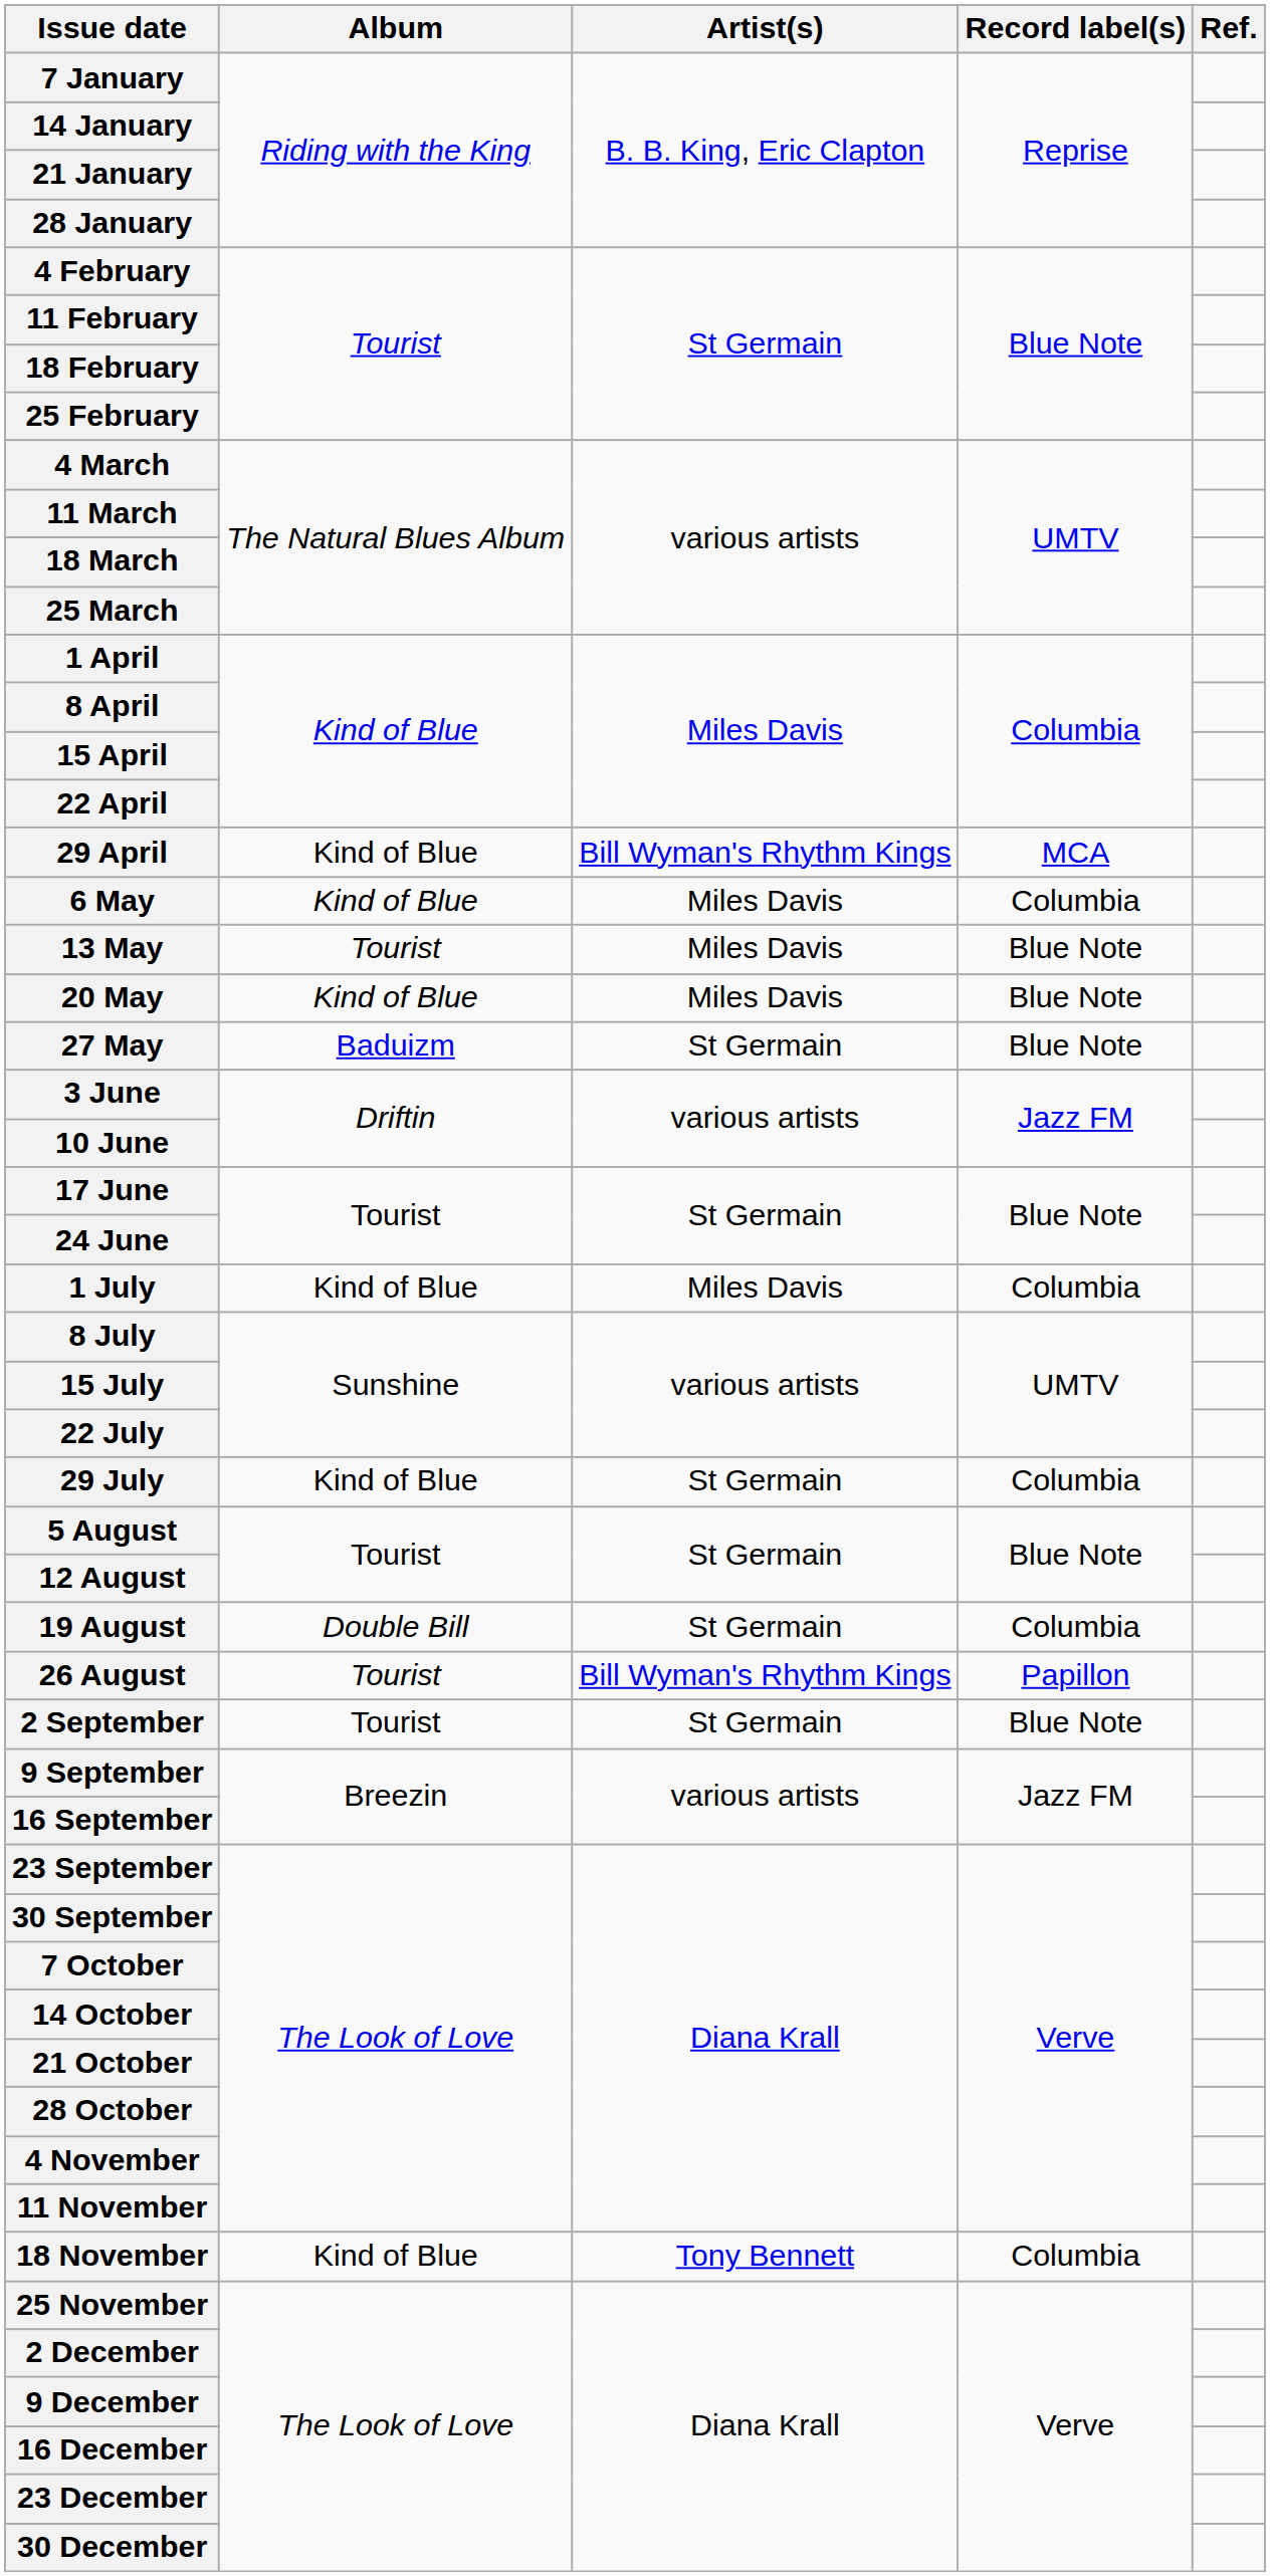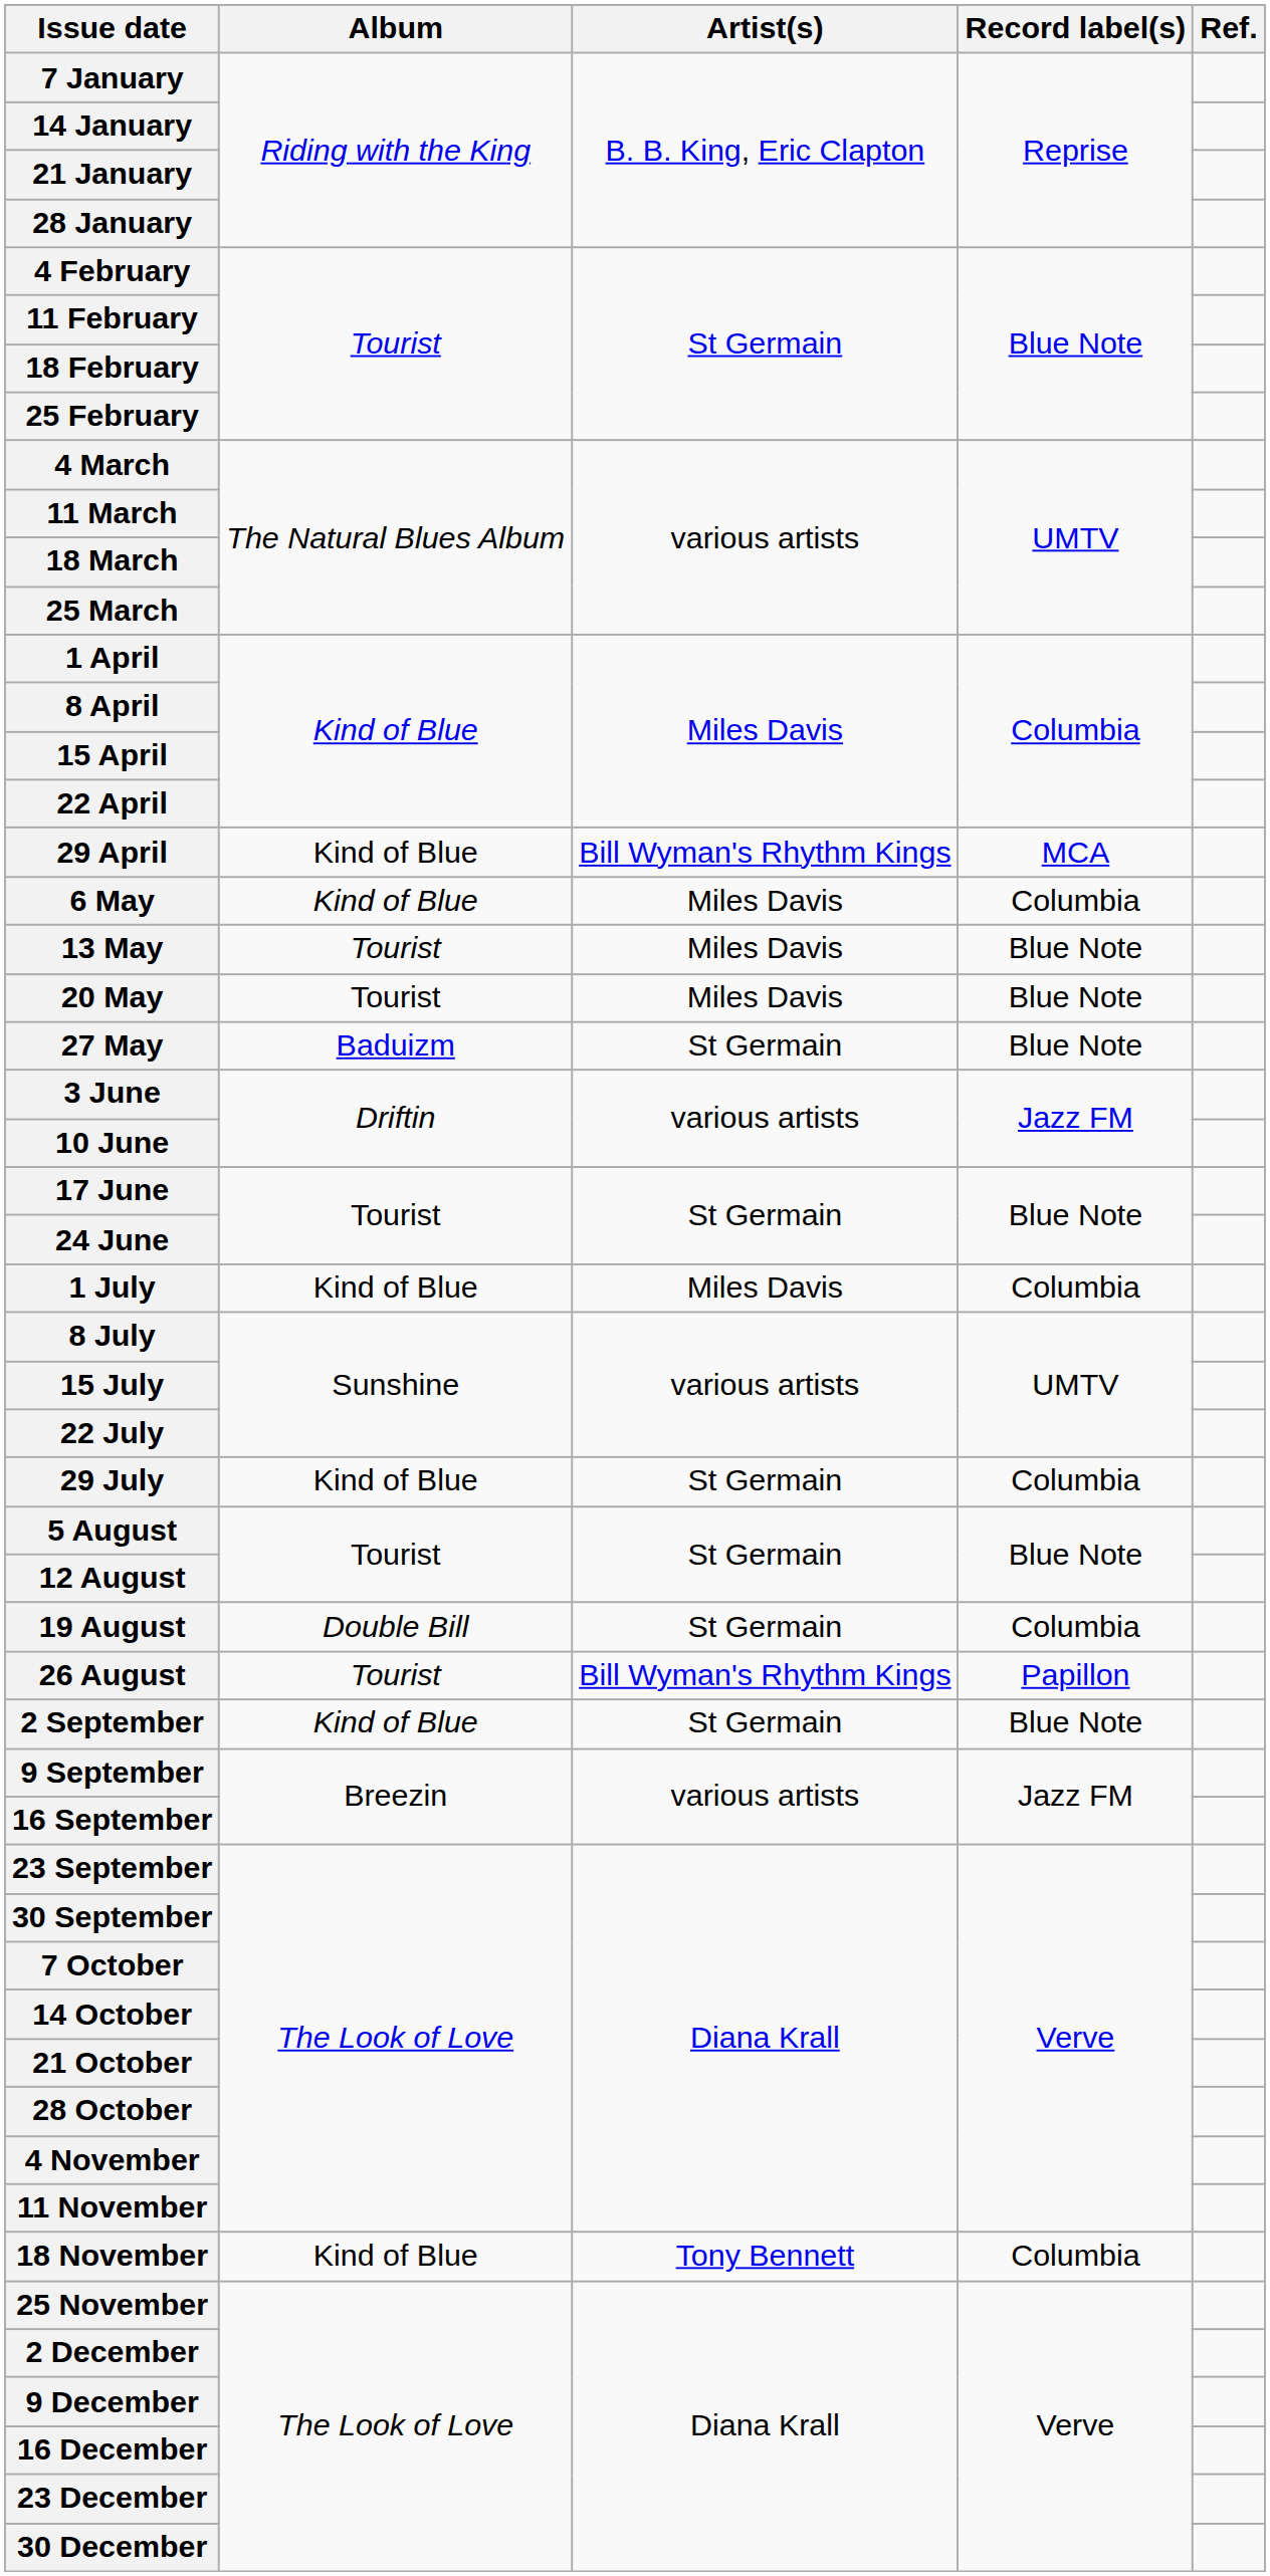 <table class="wikitable plainrowheaders" style="text-align:center">
 <tr>
 <th scope="col">Issue date</th>
 <th scope="col">Album</th>
 <th scope="col">Artist(s)</th>
 <th scope="col">Record label(s)</th>
 <th scope="col">Ref.</th>
 </tr>
 <tr>
 <th scope="row">7 January</th>
 <td rowspan="4"><em><a href='#'>Riding with the King</a></em></td>
 <td rowspan="4"><a href='#'>B. B. King</a>, <a href='#'>Eric Clapton</a></td>
 <td rowspan="4"><a href='#'>Reprise</a></td>
 <td></td>
 </tr>
 <tr>
 <th scope="row">14 January</th>
 <td></td>
 </tr>
 <tr>
 <th scope="row">21 January</th>
 <td></td>
 </tr>
 <tr>
 <th scope="row">28 January</th>
 <td></td>
 </tr>
 <tr>
 <th scope="row">4 February</th>
 <td rowspan="4"><em><a href='#'>Tourist</a></em></td>
 <td rowspan="4"><a href='#'>St Germain</a></td>
 <td rowspan="4"><a href='#'>Blue Note</a></td>
 <td></td>
 </tr>
 <tr>
 <th scope="row">11 February</th>
 <td></td>
 </tr>
 <tr>
 <th scope="row">18 February</th>
 <td></td>
 </tr>
 <tr>
 <th scope="row">25 February</th>
 <td></td>
 </tr>
 <tr>
 <th scope="row">4 March</th>
 <td rowspan="4"><em>The Natural Blues Album</em></td>
 <td rowspan="4">various artists</td>
 <td rowspan="4"><a href='#'>UMTV</a></td>
 <td></td>
 </tr>
 <tr>
 <th scope="row">11 March</th>
 <td></td>
 </tr>
 <tr>
 <th scope="row">18 March</th>
 <td></td>
 </tr>
 <tr>
 <th scope="row">25 March</th>
 <td></td>
 </tr>
 <tr>
 <th scope="row">1 April</th>
 <td rowspan="4"><em><a href='#'>Kind of Blue</a></em></td>
 <td rowspan="4"><a href='#'>Miles Davis</a></td>
 <td rowspan="4"><a href='#'>Columbia</a></td>
 <td></td>
 </tr>
 <tr>
 <th scope="row">8 April</th>
 <td></td>
 </tr>
 <tr>
 <th scope="row">15 April</th>
 <td></td>
 </tr>
 <tr>
 <th scope="row">22 April</th>
 <td></td>
 </tr>
 <tr>
 <th scope="row">29 April</th>
 <td></em>Kind of Blue<em></td>
 <td><a href='#'>Bill Wyman's Rhythm Kings</a></td>
 <td><a href='#'>MCA</a></td>
 <td></td>
 </tr>
 <tr>
 <th scope="row">6 May</th>
 <td><em>Kind of Blue</em></td>
 <td>Miles Davis</td>
 <td>Columbia</td>
 <td></td>
 </tr>
 <tr>
 <th scope="row">13 May</th>
 <td><em>Tourist</em></td>
 <td>Miles Davis</td>
 <td>Blue Note</td>
 <td></td>
 </tr>
 <tr>
 <th scope="row">20 May</th>
-<td><em>Kind of Blue</em></td>
+<td></em>Tourist<em></td>
 <td>Miles Davis</td>
 <td>Blue Note</td>
 <td></td>
 </tr>
 <tr>
 <th scope="row">27 May</th>
 <td></em><a href='#'>Baduizm</a><em></td>
 <td>St Germain</td>
 <td>Blue Note</td>
 <td></td>
 </tr>
 <tr>
 <th scope="row">3 June</th>
 <td rowspan="2"><em>Driftin<strong></td>
 <td rowspan="2">various artists</td>
 <td rowspan="2"><a href='#'>Jazz FM</a></td>
 <td></td>
 </tr>
 <tr>
 <th scope="row">10 June</th>
 <td></td>
 </tr>
 <tr>
 <th scope="row">17 June</th>
 <td rowspan="2"></em>Tourist<em></td>
 <td rowspan="2">St Germain</td>
 <td rowspan="2">Blue Note</td>
 <td></td>
 </tr>
 <tr>
 <th scope="row">24 June</th>
 <td></td>
 </tr>
 <tr>
 <th scope="row">1 July</th>
 <td></em>Kind of Blue<em></td>
 <td>Miles Davis</td>
 <td>Columbia</td>
 <td></td>
 </tr>
 <tr>
 <th scope="row">8 July</th>
 <td rowspan="3"></em>Sunshine<em></td>
 <td rowspan="3">various artists</td>
 <td rowspan="3">UMTV</td>
 <td></td>
 </tr>
 <tr>
 <th scope="row">15 July</th>
 <td></td>
 </tr>
 <tr>
 <th scope="row">22 July</th>
 <td></td>
 </tr>
 <tr>
 <th scope="row">29 July</th>
 <td></em>Kind of Blue<em></td>
 <td>St Germain</td>
 <td>Columbia</td>
 <td></td>
 </tr>
 <tr>
 <th scope="row">5 August</th>
 <td rowspan="2"></em>Tourist<em></td>
 <td rowspan="2">St Germain</td>
 <td rowspan="2">Blue Note</td>
 <td></td>
 </tr>
 <tr>
 <th scope="row">12 August</th>
 <td></td>
 </tr>
 <tr>
 <th scope="row">19 August</th>
 <td><em>Double Bill</em></td>
 <td>St Germain</td>
 <td>Columbia</td>
 <td></td>
 </tr>
 <tr>
 <th scope="row">26 August</th>
 <td><em>Tourist</em></td>
 <td><a href='#'>Bill Wyman's Rhythm Kings</a></td>
 <td><a href='#'>Papillon</a></td>
 <td></td>
 </tr>
 <tr>
 <th scope="row">2 September</th>
-<td></em>Tourist<em></td>
+<td><em>Kind of Blue</em></td>
 <td>St Germain</td>
 <td>Blue Note</td>
 <td></td>
 </tr>
 <tr>
 <th scope="row">9 September</th>
 <td rowspan="2"></em>Breezin</strong></td>
 <td rowspan="2">various artists</td>
 <td rowspan="2">Jazz FM</td>
 <td></td>
 </tr>
 <tr>
 <th scope="row">16 September</th>
 <td></td>
 </tr>
 <tr>
 <th scope="row">23 September</th>
 <td rowspan="8"><em><a href='#'>The Look of Love</a></em></td>
 <td rowspan="8"><a href='#'>Diana Krall</a></td>
 <td rowspan="8"><a href='#'>Verve</a></td>
 <td></td>
 </tr>
 <tr>
 <th scope="row">30 September</th>
 <td></td>
 </tr>
 <tr>
 <th scope="row">7 October</th>
 <td></td>
 </tr>
 <tr>
 <th scope="row">14 October</th>
 <td></td>
 </tr>
 <tr>
 <th scope="row">21 October</th>
 <td></td>
 </tr>
 <tr>
 <th scope="row">28 October</th>
 <td></td>
 </tr>
 <tr>
 <th scope="row">4 November</th>
 <td></td>
 </tr>
 <tr>
 <th scope="row">11 November</th>
 <td></td>
 </tr>
 <tr>
 <th scope="row">18 November</th>
 <td></em>Kind of Blue<em></td>
 <td><a href='#'>Tony Bennett</a></td>
 <td>Columbia</td>
 <td></td>
 </tr>
 <tr>
 <th scope="row">25 November</th>
 <td rowspan="6"><em>The Look of Love</em></td>
 <td rowspan="6">Diana Krall</td>
 <td rowspan="6">Verve</td>
 <td></td>
 </tr>
 <tr>
 <th scope="row">2 December</th>
 <td></td>
 </tr>
 <tr>
 <th scope="row">9 December</th>
 <td></td>
 </tr>
 <tr>
 <th scope="row">16 December</th>
 <td></td>
 </tr>
 <tr>
 <th scope="row">23 December</th>
 <td></td>
 </tr>
 <tr>
 <th scope="row">30 December</th>
 <td></td>
 </tr>
 </table>
